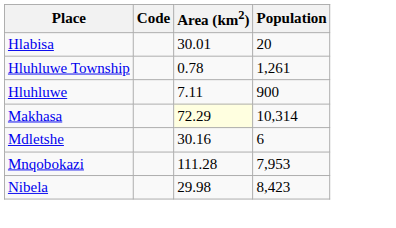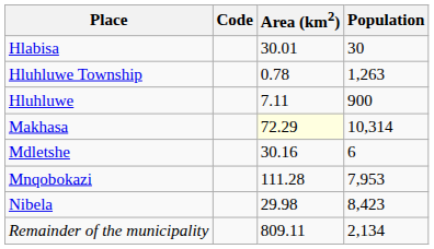 <table class="wikitable sortable">
 <tr>
 <th>Place</th>
 <th>Code</th>
 <th>Area (km<sup>2</sup>)</th>
 <th>Population</th>
 </tr>
 <tr>
 <td><a href='#'>Hlabisa</a></td>
 <td></td>
 <td>30.01</td>
-<td>20</td>
+<td>30</td>
 </tr>
 <tr>
 <td><a href='#'>Hluhluwe Township</a></td>
 <td></td>
 <td>0.78</td>
-<td>1,261</td>
+<td>1,263</td>
 </tr>
 <tr>
 <td><a href='#'>Hluhluwe</a></td>
 <td></td>
 <td>7.11</td>
 <td>900</td>
 </tr>
 <tr>
 <td><a href='#'>Makhasa</a></td>
 <td></td>
 <td style="background: lightyellow;">72.29</td>
 <td>10,314</td>
 </tr>
 <tr>
 <td><a href='#'>Mdletshe</a></td>
 <td></td>
 <td>30.16</td>
 <td>6</td>
 </tr>
 <tr>
 <td><a href='#'>Mnqobokazi</a></td>
 <td></td>
 <td>111.28</td>
 <td>7,953</td>
 </tr>
 <tr>
 <td><a href='#'>Nibela</a></td>
 <td></td>
 <td>29.98</td>
 <td>8,423</td>
 </tr>
+<tr>
+<td><em>Remainder of the municipality</em></td>
+<td></td>
+<td>809.11</td>
+<td>2,134</td>
+</tr>
 </table>
